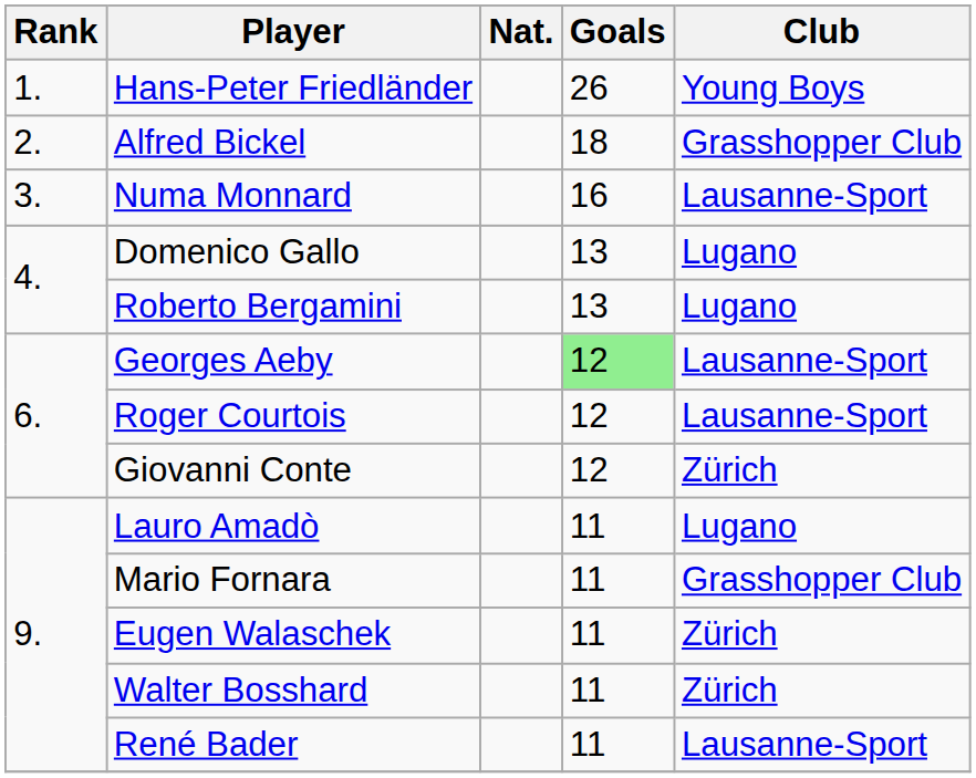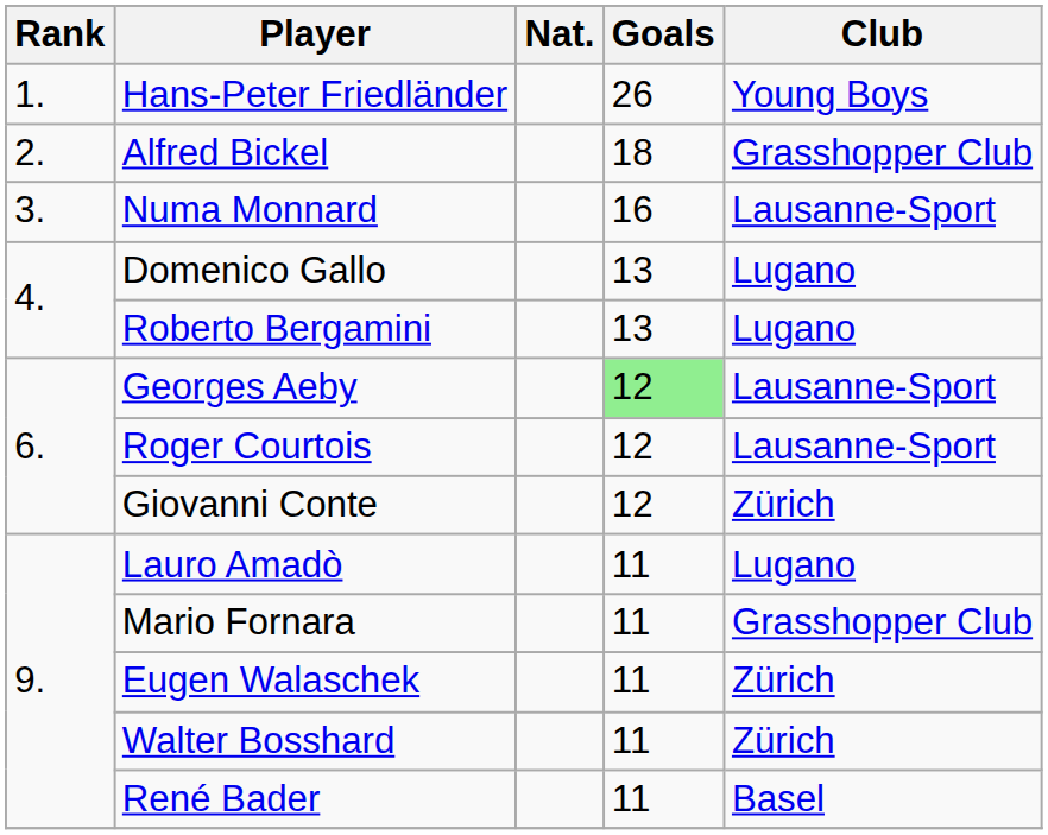 <table class="wikitable sortable">
 <tr>
 <th>Rank</th>
 <th>Player</th>
 <th>Nat.</th>
 <th>Goals</th>
 <th>Club</th>
 </tr>
 <tr>
 <td>1.</td>
 <td><a href='#'>Hans-Peter Friedländer</a></td>
 <td></td>
 <td>26</td>
 <td><a href='#'>Young Boys</a></td>
 </tr>
 <tr>
 <td>2.</td>
 <td><a href='#'>Alfred Bickel</a></td>
 <td></td>
 <td>18</td>
 <td><a href='#'>Grasshopper Club</a></td>
 </tr>
 <tr>
 <td>3.</td>
 <td><a href='#'>Numa Monnard</a></td>
 <td></td>
 <td>16</td>
 <td><a href='#'>Lausanne-Sport</a></td>
 </tr>
 <tr>
 <td rowspan=2>4.</td>
 <td>Domenico Gallo</td>
 <td></td>
 <td>13</td>
 <td><a href='#'>Lugano</a></td>
 </tr>
 <tr>
 <td><a href='#'>Roberto Bergamini</a></td>
 <td></td>
 <td>13</td>
 <td><a href='#'>Lugano</a></td>
 </tr>
 <tr>
 <td rowspan=3>6.</td>
 <td><a href='#'>Georges Aeby</a></td>
 <td></td>
 <td style="background: lightgreen;">12</td>
 <td><a href='#'>Lausanne-Sport</a></td>
 </tr>
 <tr>
 <td><a href='#'>Roger Courtois</a></td>
 <td></td>
 <td>12</td>
 <td><a href='#'>Lausanne-Sport</a></td>
 </tr>
 <tr>
 <td>Giovanni Conte</td>
 <td></td>
 <td>12</td>
 <td><a href='#'>Zürich</a></td>
 </tr>
 <tr>
 <td rowspan=5>9.</td>
 <td><a href='#'>Lauro Amadò</a></td>
 <td></td>
 <td>11</td>
 <td><a href='#'>Lugano</a></td>
 </tr>
 <tr>
 <td>Mario Fornara</td>
 <td></td>
 <td>11</td>
 <td><a href='#'>Grasshopper Club</a></td>
 </tr>
 <tr>
 <td><a href='#'>Eugen Walaschek</a></td>
 <td></td>
 <td>11</td>
 <td><a href='#'>Zürich</a></td>
 </tr>
 <tr>
 <td><a href='#'>Walter Bosshard</a></td>
 <td></td>
 <td>11</td>
 <td><a href='#'>Zürich</a></td>
 </tr>
 <tr>
 <td><a href='#'>René Bader</a></td>
 <td></td>
 <td>11</td>
-<td><a href='#'>Lausanne-Sport</a></td>
+<td><a href='#'>Basel</a></td>
 </tr>
 <tr>
 </tr>
 </table>
